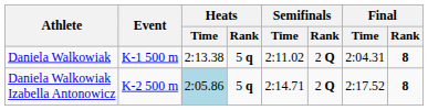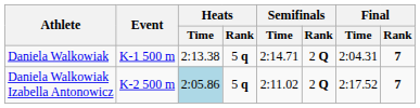 <table class="wikitable" style="font-size:90%">
 <tr>
 <th rowspan=2>Athlete</th>
 <th rowspan=2>Event</th>
 <th colspan=2>Heats</th>
 <th colspan=2>Semifinals</th>
 <th colspan=2>Final</th>
 </tr>
 <tr style="font-size:95%">
 <th>Time</th>
 <th>Rank</th>
 <th>Time</th>
 <th>Rank</th>
 <th>Time</th>
 <th>Rank</th>
 </tr>
 <tr align=center>
 <td align=left><a href='#'>Daniela Walkowiak</a></td>
 <td align=left><a href='#'>K-1 500 m</a></td>
 <td>2:13.38</td>
 <td>5 <strong>q</strong></td>
-<td>2:11.02</td>
+<td>2:14.71</td>
 <td>2 <strong>Q</strong></td>
 <td>2:04.31</td>
-<td><strong>8</strong></td>
+<td><strong>7</strong></td>
 </tr>
 <tr align=center>
 <td align=left><a href='#'>Daniela Walkowiak</a><br><a href='#'>Izabella Antonowicz</a></td>
 <td align=left><a href='#'>K-2 500 m</a></td>
 <td style="background: lightblue;">2:05.86</td>
 <td>5 <strong>q</strong></td>
-<td>2:14.71</td>
+<td>2:11.02</td>
 <td>2 <strong>Q</strong></td>
 <td>2:17.52</td>
-<td><strong>8</strong></td>
+<td><strong>7</strong></td>
 </tr>
 </table>
